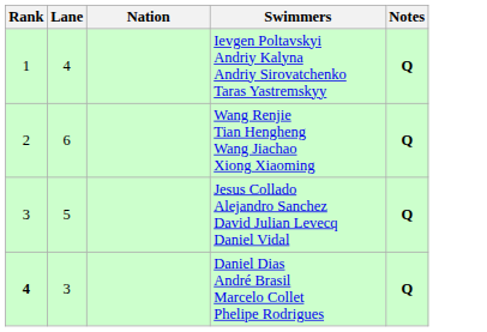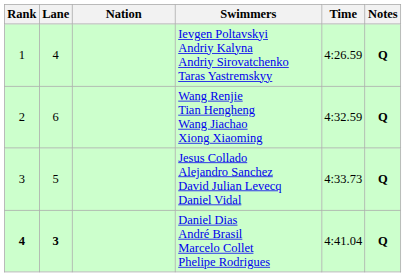 <table class="wikitable sortable" style="text-align:center">
 <tr>
 <th>Rank</th>
 <th>Lane</th>
 <th style="width:125px">Nation</th>
 <th Class="unsortable" style="width:180px">Swimmers</th>
+<th>Time</th>
 <th>Notes</th>
 </tr>
 <tr style="background:#cfc;">
 <td>1</td>
 <td>4</td>
 <td style="text-align:left"></td>
 <td style="text-align:left"><a href='#'>Ievgen Poltavskyi</a><br> <a href='#'>Andriy Kalyna</a><br> <a href='#'>Andriy Sirovatchenko</a><br> <a href='#'>Taras Yastremskyy</a></td>
+<td>4:26.59</td>
 <td><strong>Q</strong></td>
 </tr>
 <tr style="background:#cfc;">
 <td>2</td>
 <td>6</td>
 <td style="text-align:left"></td>
 <td style="text-align:left"><a href='#'>Wang Renjie</a><br> <a href='#'>Tian Hengheng</a><br> <a href='#'>Wang Jiachao</a><br> <a href='#'>Xiong Xiaoming</a></td>
+<td>4:32.59</td>
 <td><strong>Q</strong></td>
 </tr>
 <tr style="background:#cfc;">
 <td>3</td>
 <td>5</td>
 <td style="text-align:left"></td>
 <td style="text-align:left"><a href='#'>Jesus Collado</a><br> <a href='#'>Alejandro Sanchez</a><br> <a href='#'>David Julian Levecq</a><br> <a href='#'>Daniel Vidal</a></td>
+<td>4:33.73</td>
 <td><strong>Q</strong></td>
 </tr>
 <tr style="background:#cfc;">
 <td><strong>4</strong></td>
-<td>3</td>
+<td><strong>3</strong></td>
 <td style="text-align:left"></td>
 <td style="text-align:left"><a href='#'>Daniel Dias</a><br> <a href='#'>André Brasil</a><br> <a href='#'>Marcelo Collet</a><br> <a href='#'>Phelipe Rodrigues</a></td>
+<td>4:41.04</td>
 <td><strong>Q</strong></td>
 </tr>
 </table>
